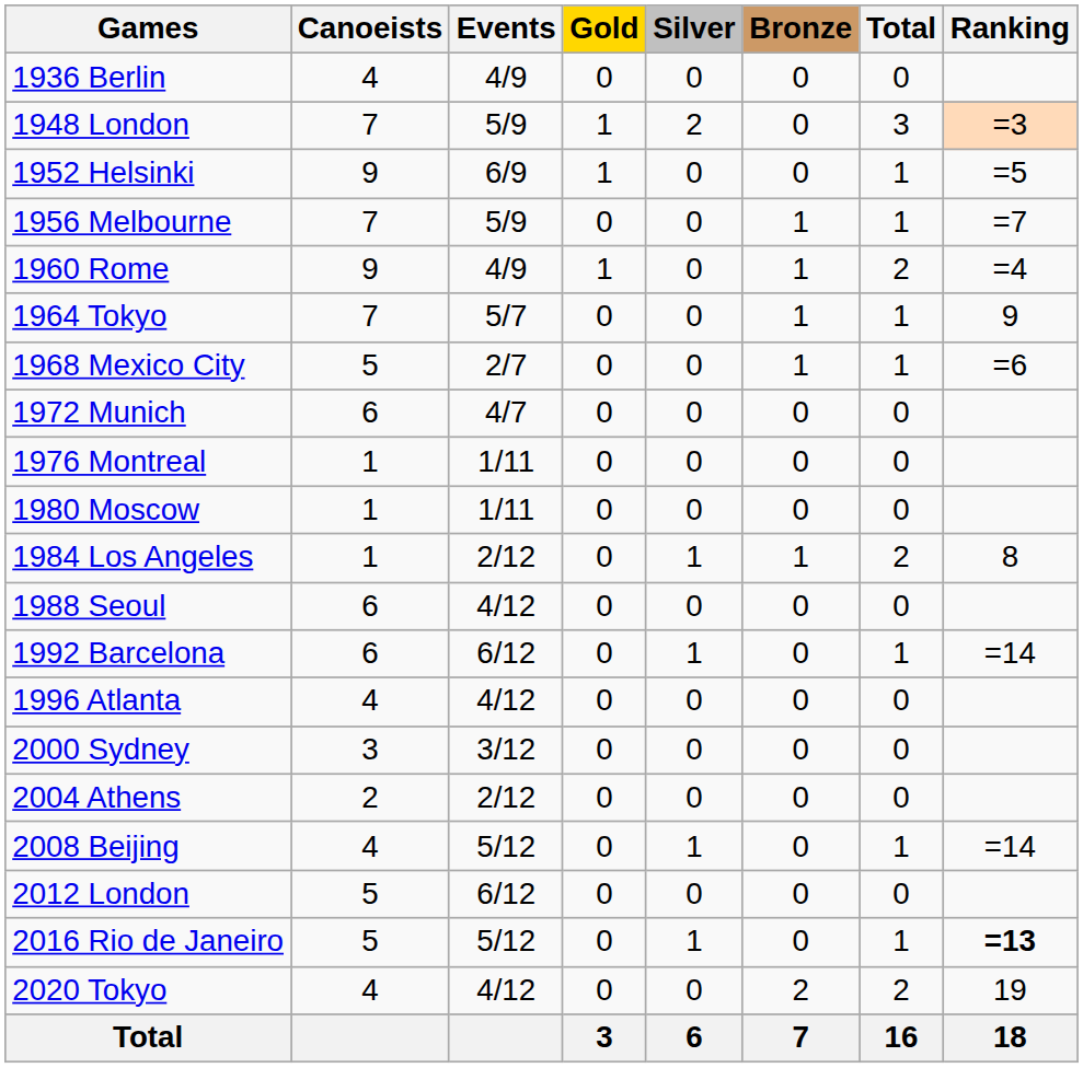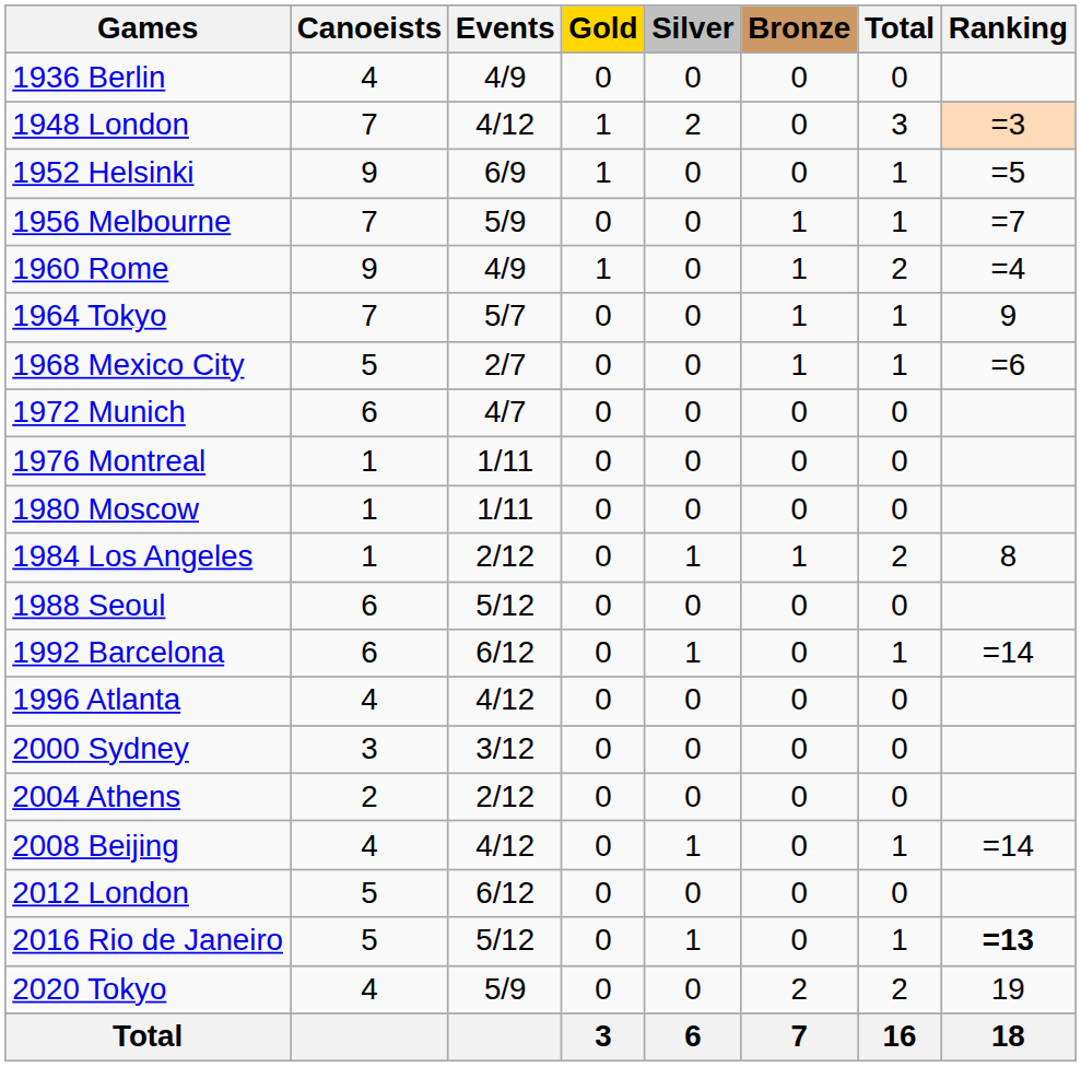 <table class="wikitable sortable" style="text-align:center">
 <tr>
 <th>Games</th>
 <th>Canoeists</th>
 <th>Events</th>
 <th style="background-color:gold;">Gold</th>
 <th style="background-color:silver;">Silver</th>
 <th style="background-color:#c96;">Bronze</th>
 <th>Total</th>
 <th>Ranking</th>
 </tr>
 <tr>
 <td align=left><a href='#'>1936 Berlin</a></td>
 <td>4</td>
 <td>4/9</td>
 <td>0</td>
 <td>0</td>
 <td>0</td>
 <td>0</td>
 <td></td>
 </tr>
 <tr>
 <td align=left><a href='#'>1948 London</a></td>
 <td>7</td>
-<td>5/9</td>
+<td>4/12</td>
 <td>1</td>
 <td>2</td>
 <td>0</td>
 <td>3</td>
 <td bgcolor=ffdab9>=3</td>
 </tr>
 <tr>
 <td align=left><a href='#'>1952 Helsinki</a></td>
 <td>9</td>
 <td>6/9</td>
 <td>1</td>
 <td>0</td>
 <td>0</td>
 <td>1</td>
 <td>=5</td>
 </tr>
 <tr>
 <td align=left><a href='#'>1956 Melbourne</a></td>
 <td>7</td>
 <td>5/9</td>
 <td>0</td>
 <td>0</td>
 <td>1</td>
 <td>1</td>
 <td>=7</td>
 </tr>
 <tr>
 <td align=left><a href='#'>1960 Rome</a></td>
 <td>9</td>
 <td>4/9</td>
 <td>1</td>
 <td>0</td>
 <td>1</td>
 <td>2</td>
 <td>=4</td>
 </tr>
 <tr>
 <td align=left><a href='#'>1964 Tokyo</a></td>
 <td>7</td>
 <td>5/7</td>
 <td>0</td>
 <td>0</td>
 <td>1</td>
 <td>1</td>
 <td>9</td>
 </tr>
 <tr>
 <td align=left><a href='#'>1968 Mexico City</a></td>
 <td>5</td>
 <td>2/7</td>
 <td>0</td>
 <td>0</td>
 <td>1</td>
 <td>1</td>
 <td>=6</td>
 </tr>
 <tr>
 <td align=left><a href='#'>1972 Munich</a></td>
 <td>6</td>
 <td>4/7</td>
 <td>0</td>
 <td>0</td>
 <td>0</td>
 <td>0</td>
 <td></td>
 </tr>
 <tr>
 <td align=left><a href='#'>1976 Montreal</a></td>
 <td>1</td>
 <td>1/11</td>
 <td>0</td>
 <td>0</td>
 <td>0</td>
 <td>0</td>
 <td></td>
 </tr>
 <tr>
 <td align=left><a href='#'>1980 Moscow</a></td>
 <td>1</td>
 <td>1/11</td>
 <td>0</td>
 <td>0</td>
 <td>0</td>
 <td>0</td>
 <td></td>
 </tr>
 <tr>
 <td align=left><a href='#'>1984 Los Angeles</a></td>
 <td>1</td>
 <td>2/12</td>
 <td>0</td>
 <td>1</td>
 <td>1</td>
 <td>2</td>
 <td>8</td>
 </tr>
 <tr>
 <td align=left><a href='#'>1988 Seoul</a></td>
 <td>6</td>
-<td>4/12</td>
+<td>5/12</td>
 <td>0</td>
 <td>0</td>
 <td>0</td>
 <td>0</td>
 <td></td>
 </tr>
 <tr>
 <td align=left><a href='#'>1992 Barcelona</a></td>
 <td>6</td>
 <td>6/12</td>
 <td>0</td>
 <td>1</td>
 <td>0</td>
 <td>1</td>
 <td>=14</td>
 </tr>
 <tr>
 <td align=left><a href='#'>1996 Atlanta</a></td>
 <td>4</td>
 <td>4/12</td>
 <td>0</td>
 <td>0</td>
 <td>0</td>
 <td>0</td>
 <td></td>
 </tr>
 <tr>
 <td align=left><a href='#'>2000 Sydney</a></td>
 <td>3</td>
 <td>3/12</td>
 <td>0</td>
 <td>0</td>
 <td>0</td>
 <td>0</td>
 <td></td>
 </tr>
 <tr>
 <td align=left><a href='#'>2004 Athens</a></td>
 <td>2</td>
 <td>2/12</td>
 <td>0</td>
 <td>0</td>
 <td>0</td>
 <td>0</td>
 <td></td>
 </tr>
 <tr>
 <td align=left><a href='#'>2008 Beijing</a></td>
 <td>4</td>
-<td>5/12</td>
+<td>4/12</td>
 <td>0</td>
 <td>1</td>
 <td>0</td>
 <td>1</td>
 <td>=14</td>
 </tr>
 <tr>
 <td align=left><a href='#'>2012 London</a></td>
 <td>5</td>
 <td>6/12</td>
 <td>0</td>
 <td>0</td>
 <td>0</td>
 <td>0</td>
 <td></td>
 </tr>
 <tr>
 <td align=left><a href='#'>2016 Rio de Janeiro</a></td>
 <td>5</td>
 <td>5/12</td>
 <td>0</td>
 <td>1</td>
 <td>0</td>
 <td>1</td>
 <td><strong>=13</strong></td>
 </tr>
 <tr>
 <td align=left><a href='#'>2020 Tokyo</a></td>
 <td>4</td>
-<td>4/12</td>
+<td>5/9</td>
 <td>0</td>
 <td>0</td>
 <td>2</td>
 <td>2</td>
 <td>19</td>
 </tr>
 <tr>
 <th>Total</th>
 <th></th>
 <th></th>
 <th>3</th>
 <th>6</th>
 <th>7</th>
 <th>16</th>
 <th>18</th>
 </tr>
 </table>
